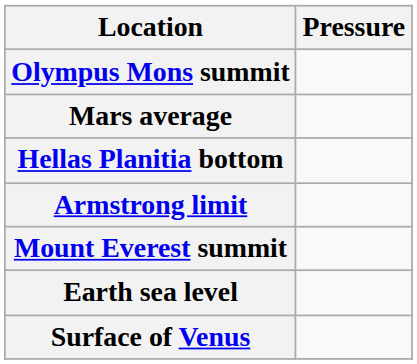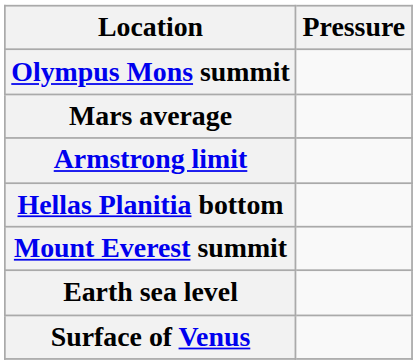 <table class="wikitable plainrowheaders" style="float:left; margin-right:20px">
 <tr>
 <th scope="col">Location</th>
 <th scope="col">Pressure</th>
 </tr>
 <tr>
 <th scope="row"><a href='#'>Olympus Mons</a> summit</th>
 <td></td>
 </tr>
 <tr>
 <th scope="row">Mars average</th>
 <td></td>
 </tr>
 <tr>
-<th scope="row"><a href='#'>Hellas Planitia</a> bottom</th>
+<th scope="row"><strong><a href='#'>Armstrong limit</a></strong></th>
 <td></td>
 </tr>
 <tr>
-<th scope="row"><strong><a href='#'>Armstrong limit</a></strong></th>
+<th scope="row"><a href='#'>Hellas Planitia</a> bottom</th>
 <td></td>
 </tr>
 <tr>
 <th scope="row"><a href='#'>Mount Everest</a> summit</th>
 <td></td>
 </tr>
 <tr>
 <th scope="row">Earth sea level</th>
 <td></td>
 </tr>
 <tr>
 <th scope="row">Surface of <a href='#'>Venus</a></th>
 <td></td>
 </tr>
 </table>
